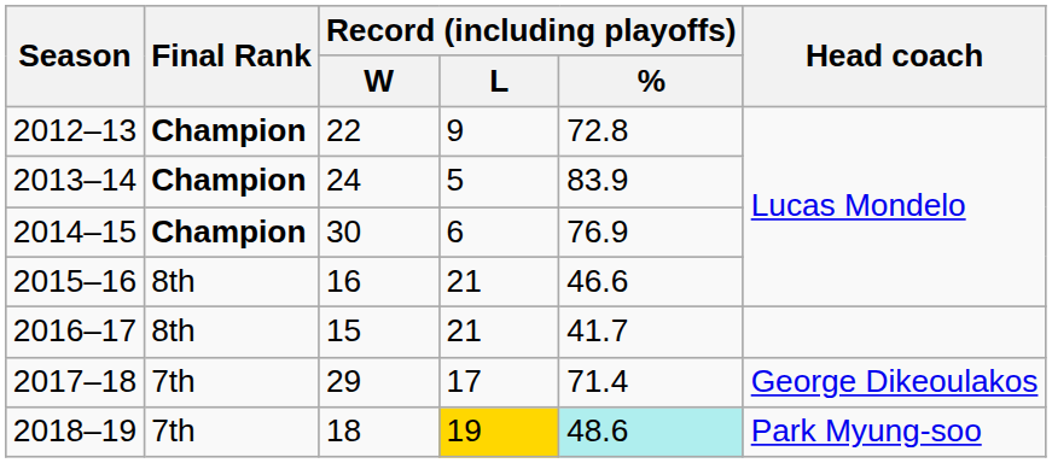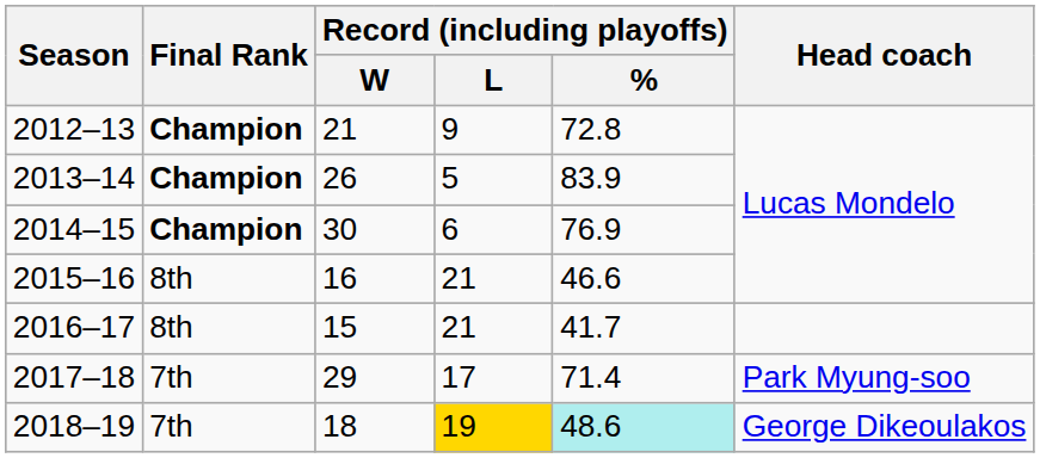 <table class="wikitable sortable">
 <tr>
 <th rowspan=2>Season</th>
 <th rowspan=2>Final Rank</th>
 <th colspan=3>Record (including playoffs)</th>
 <th rowspan=2>Head coach</th>
 </tr>
 <tr>
 <th>W</th>
 <th>L</th>
 <th>%</th>
 </tr>
 <tr>
 <td>2012–13</td>
 <td><strong>Champion</strong></td>
-<td>22</td>
+<td>21</td>
 <td>9</td>
 <td>72.8</td>
 <td rowspan=4> <a href='#'>Lucas Mondelo</a></td>
 </tr>
 <tr>
 <td>2013–14</td>
 <td><strong>Champion</strong></td>
-<td>24</td>
+<td>26</td>
 <td>5</td>
 <td>83.9</td>
 </tr>
 <tr>
 <td>2014–15</td>
 <td><strong>Champion</strong></td>
 <td>30</td>
 <td>6</td>
 <td>76.9</td>
 </tr>
 <tr>
 <td>2015–16</td>
 <td>8th</td>
 <td>16</td>
 <td>21</td>
 <td>46.6</td>
 </tr>
 <tr>
 <td>2016–17</td>
 <td>8th</td>
 <td>15</td>
 <td>21</td>
 <td>41.7</td>
 <td></td>
 </tr>
 <tr>
 <td>2017–18</td>
 <td>7th</td>
 <td>29</td>
 <td>17</td>
 <td>71.4</td>
-<td> <a href='#'>George Dikeoulakos</a></td>
+<td> <a href='#'>Park Myung-soo</a></td>
 </tr>
 <tr>
 <td>2018–19</td>
 <td>7th</td>
 <td>18</td>
 <td style="background: gold;">19</td>
 <td style="background: paleturquoise;">48.6</td>
-<td> <a href='#'>Park Myung-soo</a></td>
+<td> <a href='#'>George Dikeoulakos</a></td>
 </tr>
 </table>
